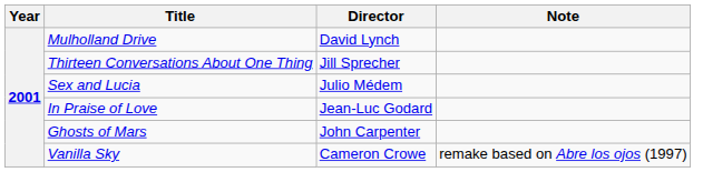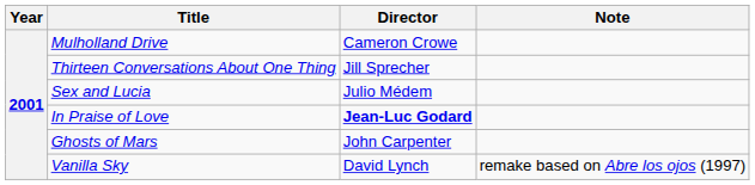 <table class="wikitable">
 <tr>
 <th>Year</th>
 <th>Title</th>
 <th>Director</th>
 <th>Note</th>
 </tr>
 <tr>
 <th rowspan="6"><a href='#'>2001</a></th>
 <td><em><a href='#'>Mulholland Drive</a></em></td>
-<td><a href='#'>David Lynch</a></td>
+<td><a href='#'>Cameron Crowe</a></td>
 <td></td>
 </tr>
 <tr>
 <td><em><a href='#'>Thirteen Conversations About One Thing</a></em></td>
 <td><a href='#'>Jill Sprecher</a></td>
 <td></td>
 </tr>
 <tr>
 <td><em><a href='#'>Sex and Lucia</a></em></td>
 <td><a href='#'>Julio Médem</a></td>
 <td></td>
 </tr>
 <tr>
 <td><em><a href='#'>In Praise of Love</a></em></td>
-<td><a href='#'>Jean-Luc Godard</a></td>
+<td><strong><a href='#'>Jean-Luc Godard</a></strong></td>
 <td></td>
 </tr>
 <tr>
 <td><em><a href='#'>Ghosts of Mars</a></em></td>
 <td><a href='#'>John Carpenter</a></td>
 <td></td>
 </tr>
 <tr>
 <td><em><a href='#'>Vanilla Sky</a></em></td>
-<td><a href='#'>Cameron Crowe</a></td>
+<td><a href='#'>David Lynch</a></td>
 <td>remake based on <em><a href='#'>Abre los ojos</a></em> (1997)</td>
 </tr>
 </table>
